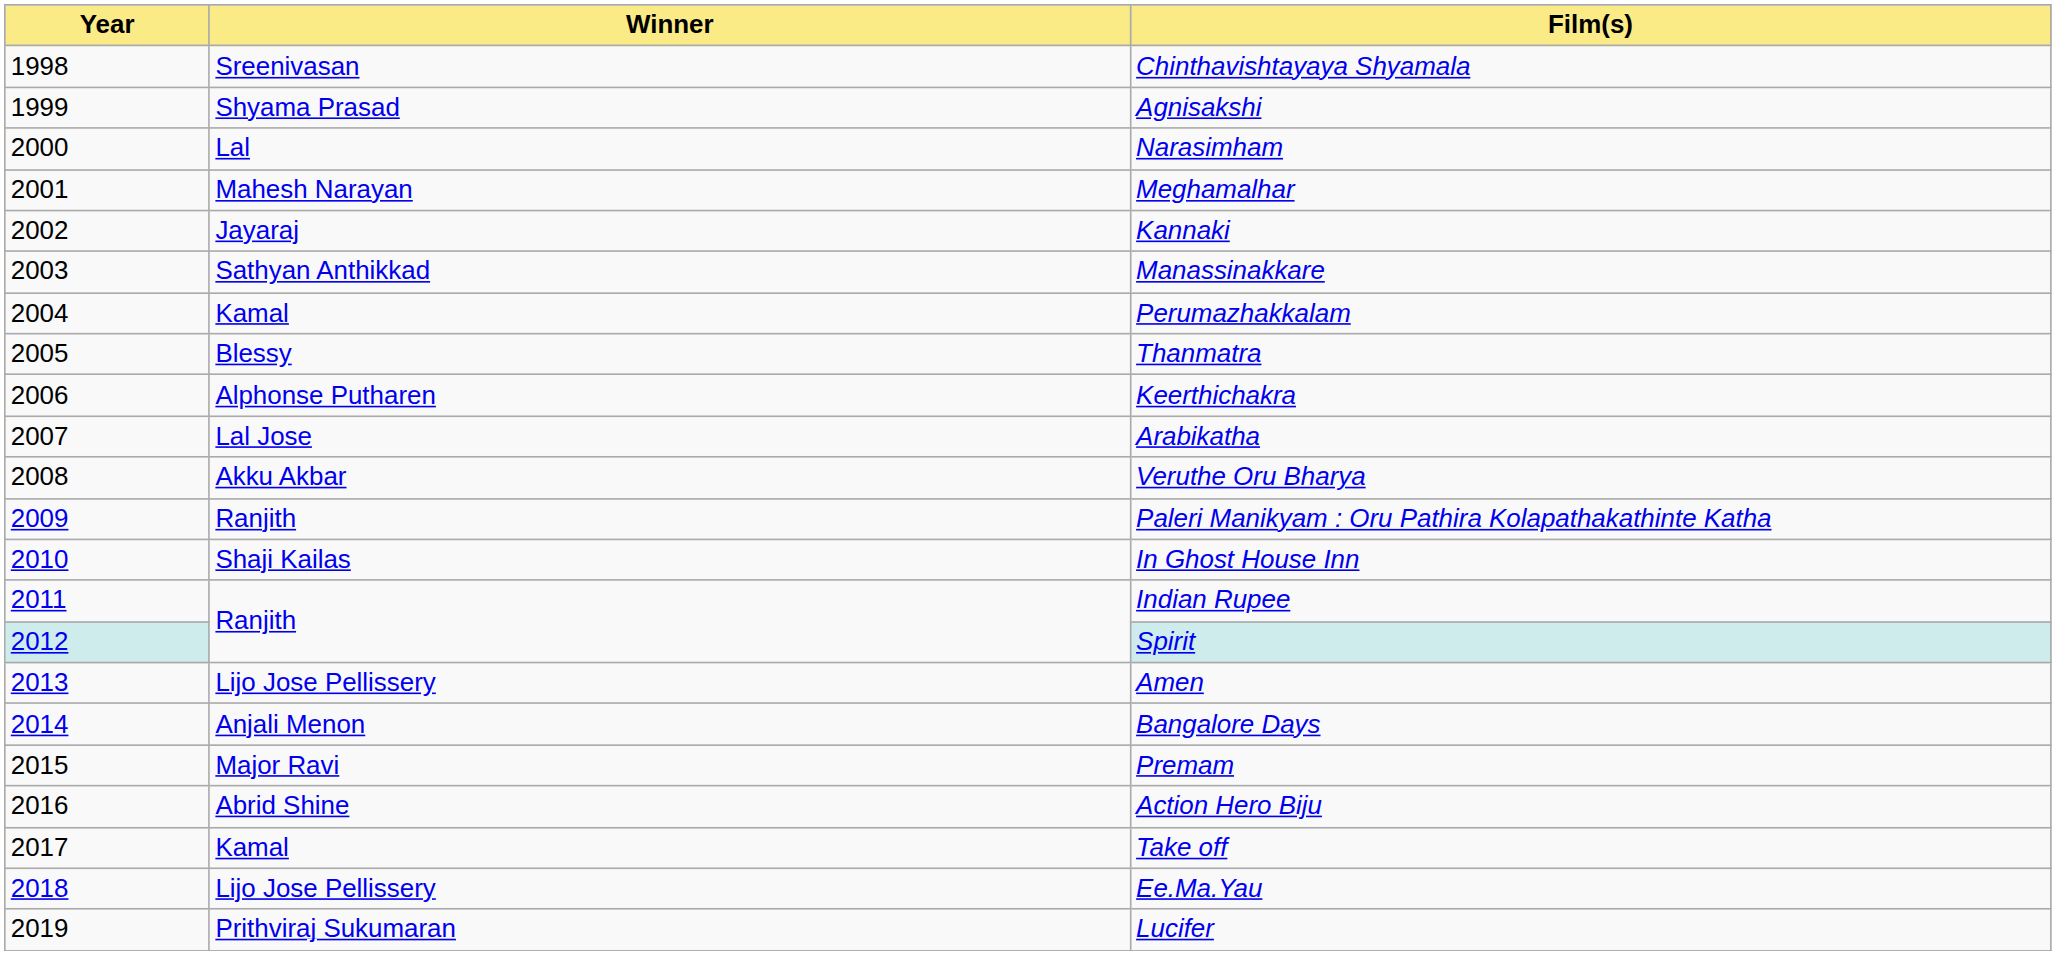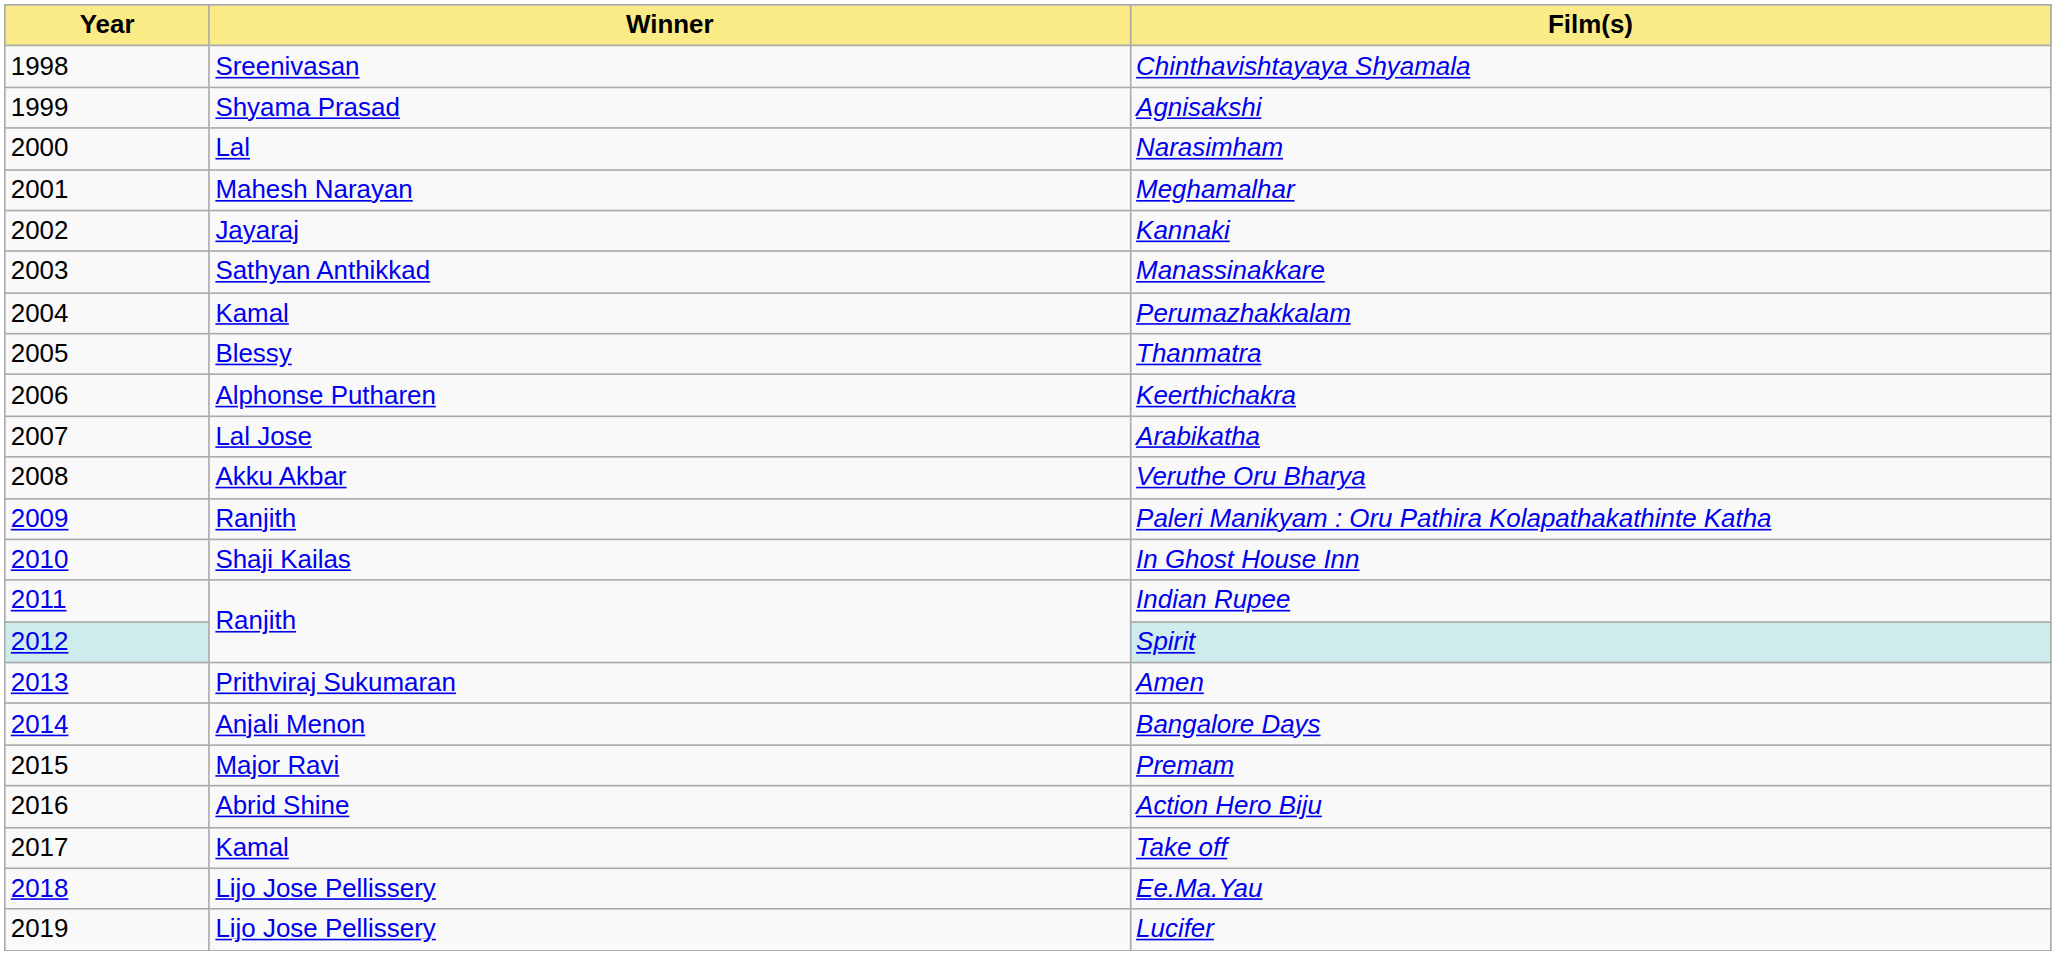 <table class="wikitable" style="width:100%">
 <tr bgcolor="#bebebe">
 <th width="10%" style="background:#FAEB86">Year</th>
 <th width="45%" style="background:#FAEB86">Winner</th>
 <th width="45%" style="background:#FAEB86">Film(s)</th>
 </tr>
 <tr>
 <td>1998</td>
 <td><a href='#'>Sreenivasan</a></td>
 <td><em><a href='#'>Chinthavishtayaya Shyamala</a></em></td>
 </tr>
 <tr>
 <td>1999</td>
 <td><a href='#'>Shyama Prasad</a></td>
 <td><em><a href='#'>Agnisakshi</a></em></td>
 </tr>
 <tr>
 <td>2000</td>
 <td><a href='#'>Lal</a></td>
 <td><em><a href='#'>Narasimham</a></em></td>
 </tr>
 <tr>
 <td>2001</td>
 <td><a href='#'>Mahesh Narayan</a></td>
 <td><em><a href='#'>Meghamalhar</a></em></td>
 </tr>
 <tr>
 <td>2002</td>
 <td><a href='#'>Jayaraj</a></td>
 <td><em><a href='#'>Kannaki</a></em></td>
 </tr>
 <tr>
 <td>2003</td>
 <td><a href='#'>Sathyan Anthikkad</a></td>
 <td><em><a href='#'>Manassinakkare</a></em></td>
 </tr>
 <tr>
 <td>2004</td>
 <td><a href='#'>Kamal</a></td>
 <td><em><a href='#'>Perumazhakkalam</a></em></td>
 </tr>
 <tr>
 <td>2005</td>
 <td><a href='#'>Blessy</a></td>
 <td><em><a href='#'>Thanmatra</a></em></td>
 </tr>
 <tr>
 <td>2006</td>
 <td><a href='#'>Alphonse Putharen</a></td>
 <td><em><a href='#'>Keerthichakra</a></em></td>
 </tr>
 <tr>
 <td>2007</td>
 <td><a href='#'>Lal Jose</a></td>
 <td><em><a href='#'>Arabikatha</a></em></td>
 </tr>
 <tr>
 <td>2008</td>
 <td><a href='#'>Akku Akbar</a></td>
 <td><em><a href='#'>Veruthe Oru Bharya</a></em></td>
 </tr>
 <tr>
 <td><a href='#'>2009</a></td>
 <td><a href='#'>Ranjith</a></td>
 <td><em><a href='#'>Paleri Manikyam : Oru Pathira Kolapathakathinte Katha</a></em></td>
 </tr>
 <tr>
 <td><a href='#'>2010</a></td>
 <td><a href='#'>Shaji Kailas</a></td>
 <td><em><a href='#'>In Ghost House Inn</a></em></td>
 </tr>
 <tr>
 <td><a href='#'>2011</a></td>
 <td rowspan="2"><a href='#'>Ranjith</a></td>
 <td><em><a href='#'>Indian Rupee</a></em></td>
 </tr>
 <tr bgcolor="#cfecec">
 <td><a href='#'>2012</a></td>
 <td><em><a href='#'>Spirit</a></em></td>
 </tr>
 <tr>
 <td><a href='#'>2013</a></td>
-<td><a href='#'>Lijo Jose Pellissery</a></td>
+<td><a href='#'>Prithviraj Sukumaran</a></td>
 <td><em><a href='#'>Amen</a></em></td>
 </tr>
 <tr>
 <td><a href='#'>2014</a></td>
 <td><a href='#'>Anjali Menon</a></td>
 <td><em><a href='#'>Bangalore Days</a></em></td>
 </tr>
 <tr>
 <td>2015</td>
 <td><a href='#'>Major Ravi</a></td>
 <td><em><a href='#'>Premam</a></em></td>
 </tr>
 <tr>
 <td>2016</td>
 <td><a href='#'>Abrid Shine</a></td>
 <td><em><a href='#'>Action Hero Biju</a></em></td>
 </tr>
 <tr>
 <td>2017</td>
 <td><a href='#'>Kamal</a></td>
 <td><em><a href='#'>Take off</a></em></td>
 </tr>
 <tr>
 <td><a href='#'>2018</a></td>
 <td><a href='#'>Lijo Jose Pellissery</a></td>
 <td><em><a href='#'>Ee.Ma.Yau</a></em></td>
 </tr>
 <tr>
 <td>2019</td>
-<td><a href='#'>Prithviraj Sukumaran</a></td>
+<td><a href='#'>Lijo Jose Pellissery</a></td>
 <td><em><a href='#'>Lucifer</a></em></td>
 </tr>
 </table>
